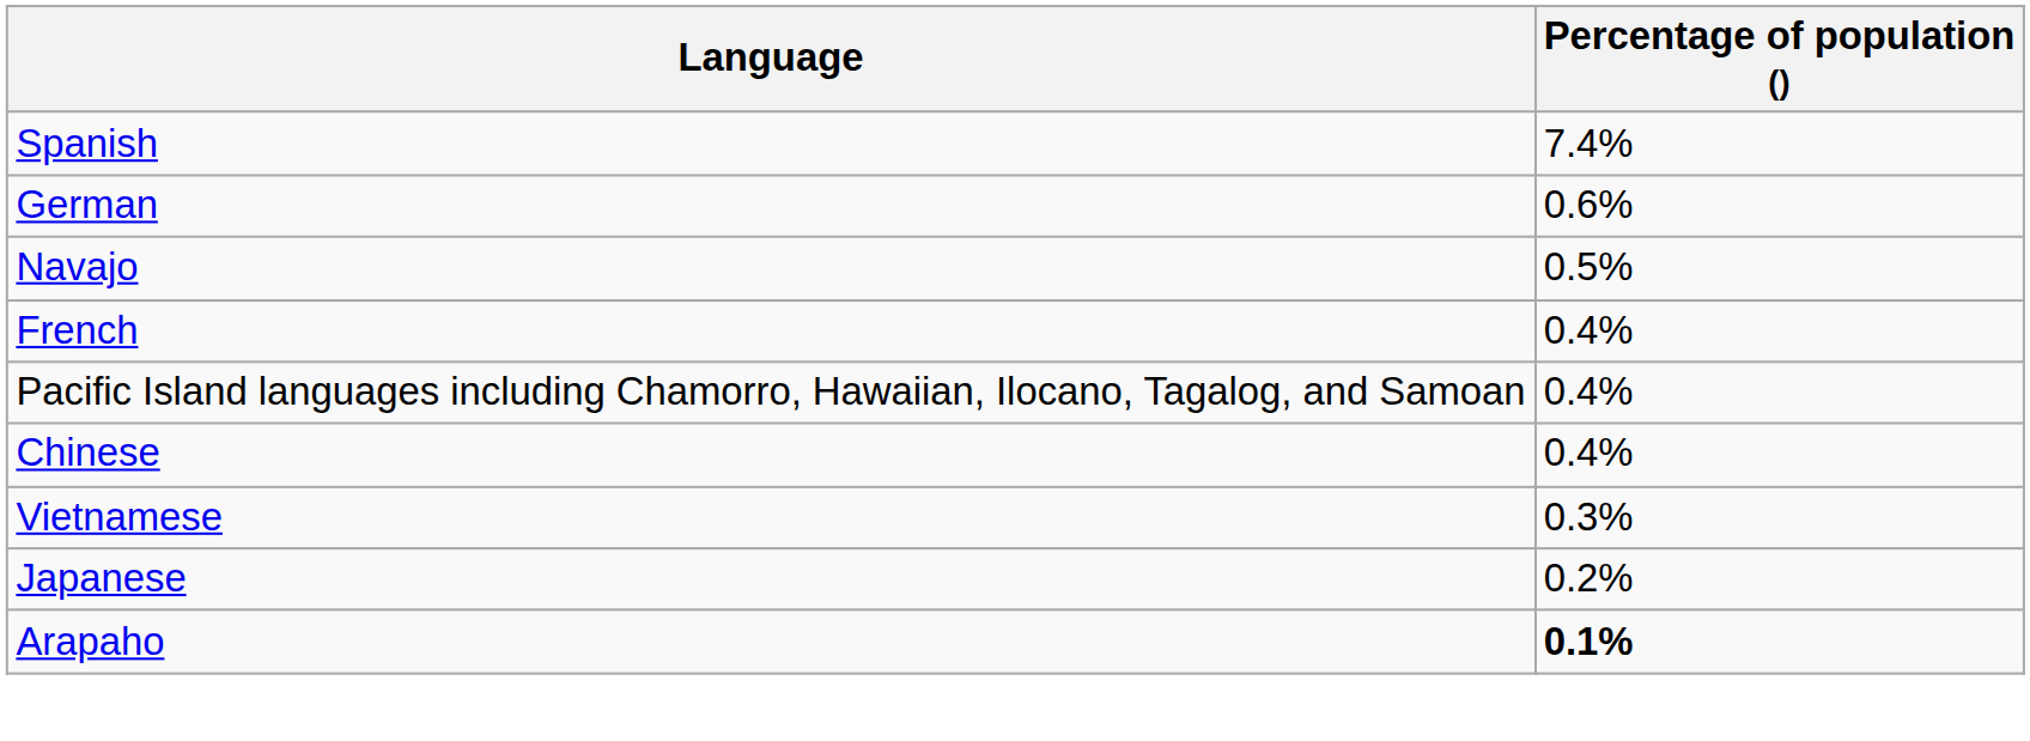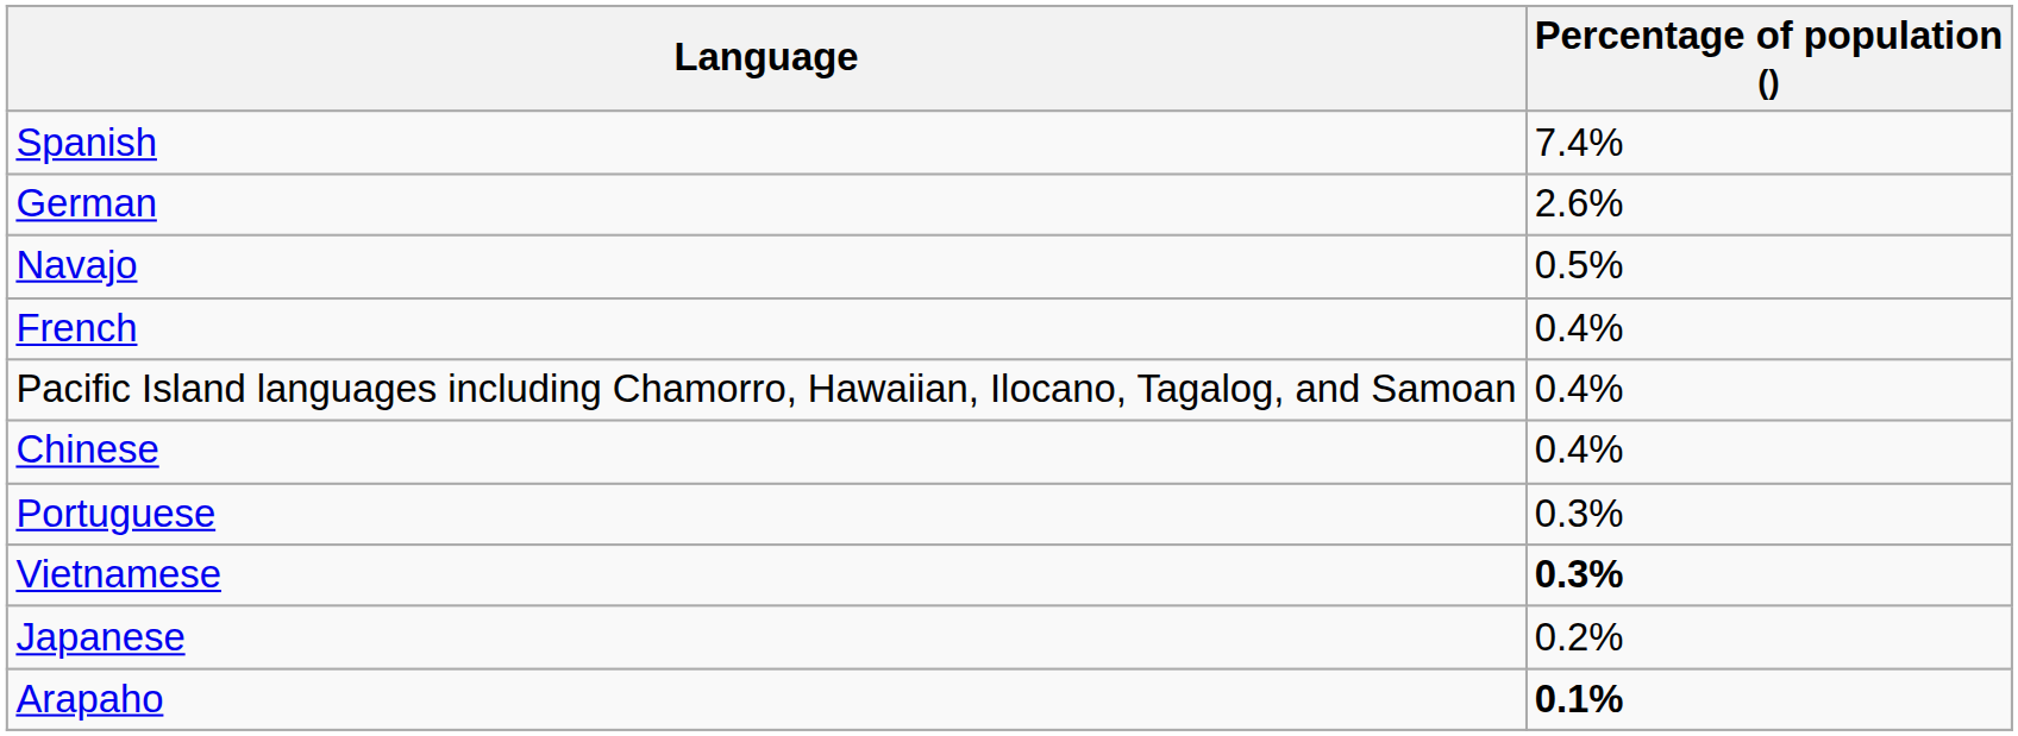 <table class="wikitable sortable" style="margin-left:1em; float:center">
 <tr>
 <th>Language</th>
 <th>Percentage of population<br><small>()</small></th>
 </tr>
 <tr>
 <td><a href='#'>Spanish</a></td>
 <td>7.4%</td>
 </tr>
 <tr>
 <td><a href='#'>German</a></td>
-<td>0.6%</td>
+<td>2.6%</td>
 </tr>
 <tr>
 <td><a href='#'>Navajo</a></td>
 <td>0.5%</td>
 </tr>
 <tr>
 <td><a href='#'>French</a></td>
 <td>0.4%</td>
 </tr>
 <tr>
 <td>Pacific Island languages including Chamorro, Hawaiian, Ilocano, Tagalog, and Samoan</td>
 <td>0.4%</td>
 </tr>
 <tr>
 <td><a href='#'>Chinese</a></td>
 <td>0.4%</td>
 </tr>
 <tr>
+<td><a href='#'>Portuguese</a></td>
+<td>0.3%</td>
+</tr>
+<tr>
 <td><a href='#'>Vietnamese</a></td>
-<td>0.3%</td>
+<td><strong>0.3%</strong></td>
 </tr>
 <tr>
 <td><a href='#'>Japanese</a></td>
 <td>0.2%</td>
 </tr>
 <tr>
 <td><a href='#'>Arapaho</a></td>
 <td><strong>0.1%</strong></td>
 </tr>
 </table>
